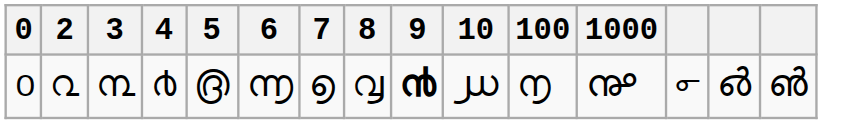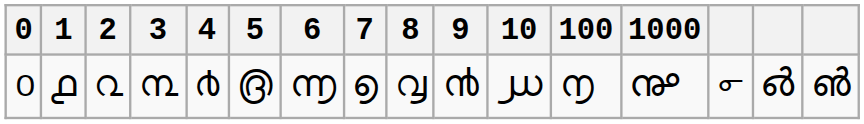 <table class="wikitable" style="margin-left:30px">
 <tr>
 <th>0</th>
+<th>1</th>
 <th>2</th>
 <th>3</th>
 <th>4</th>
 <th>5</th>
 <th>6</th>
 <th>7</th>
 <th>8</th>
 <th>9</th>
 <th>10</th>
 <th>100</th>
 <th>1000</th>
 <th></th>
 <th></th>
 <th></th>
 </tr>
 <tr style="font-size:large" lang="ml">
 <td>൦</td>
+<td>൧</td>
 <td>൨</td>
 <td>൩</td>
 <td>൪</td>
 <td>൫</td>
 <td>൬</td>
 <td>൭</td>
 <td>൮</td>
-<td><strong>൯</strong></td>
+<td>൯</td>
 <td>൰</td>
 <td>൱</td>
 <td>൲</td>
 <td>൳</td>
 <td>൴</td>
 <td>൵</td>
 </tr>
 </table>
